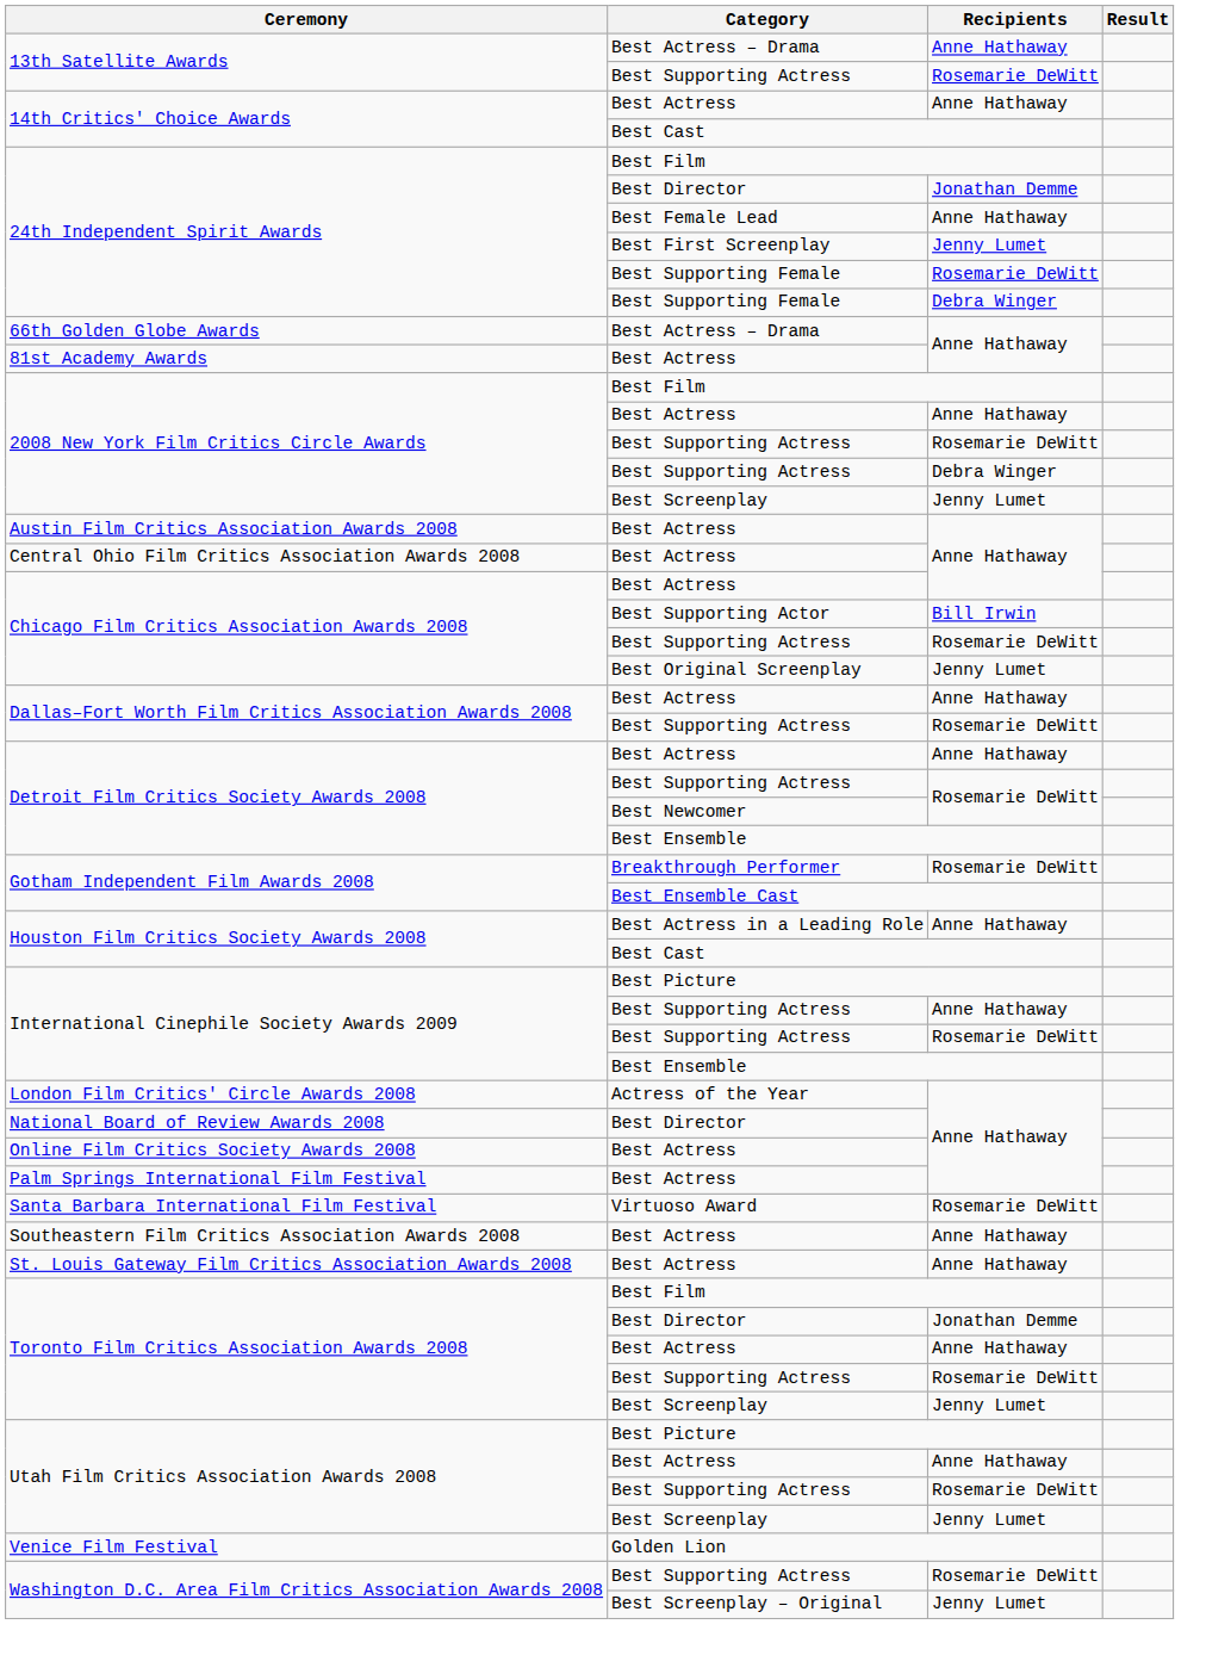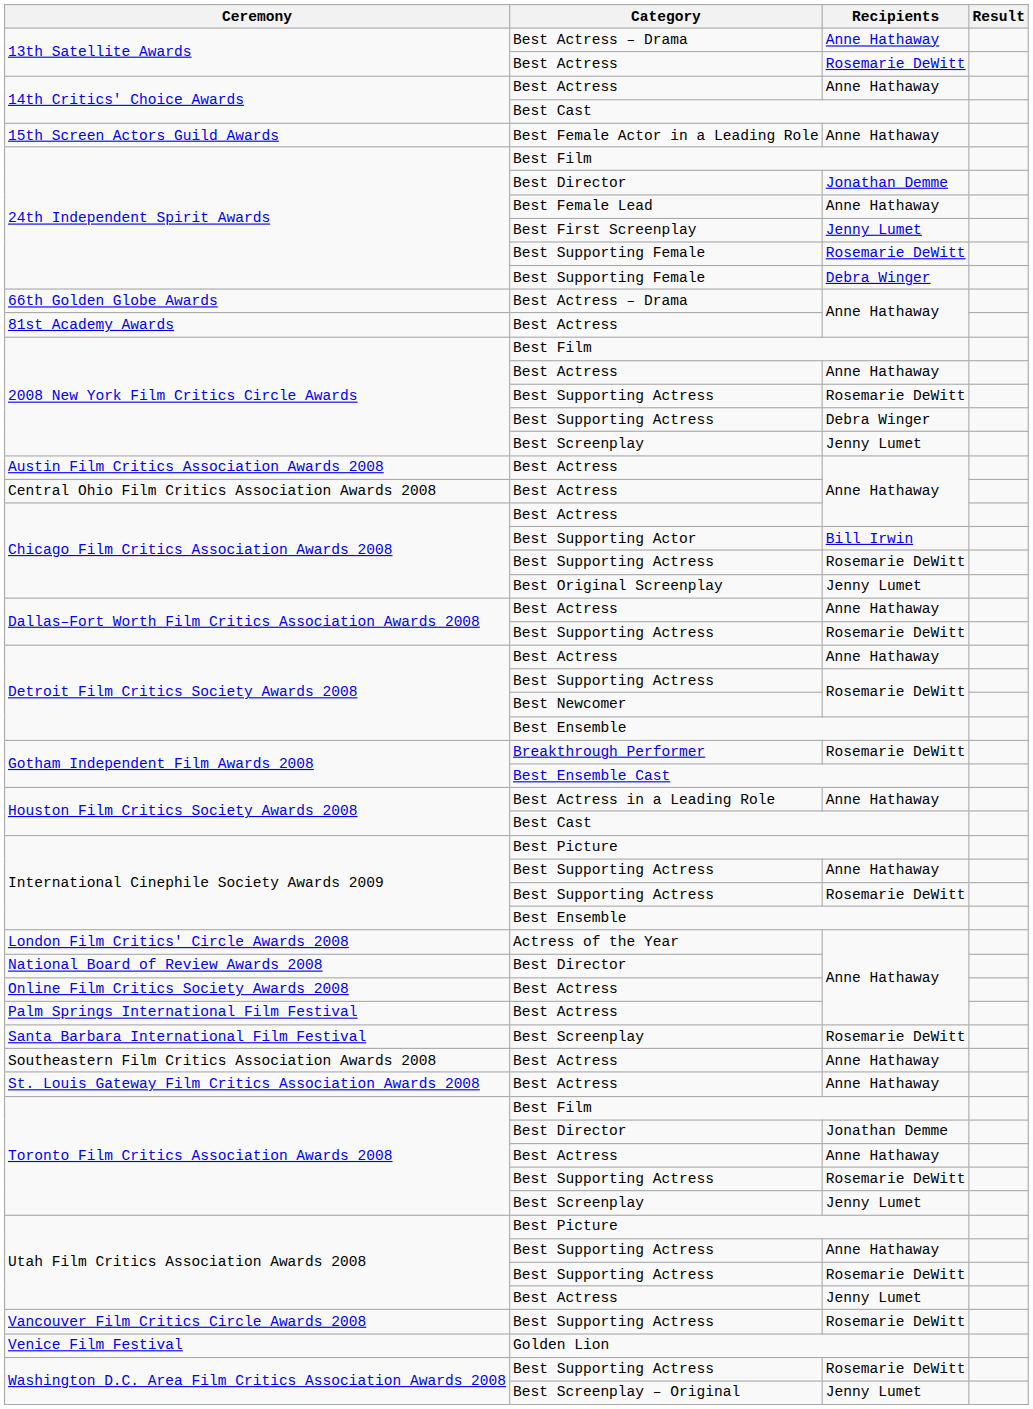 <table class="wikitable sortable">
 <tr>
 <th align="left">Ceremony</th>
 <th align="left">Category</th>
 <th align="left">Recipients</th>
 <th align="left">Result</th>
 </tr>
 <tr>
 <td rowspan="2"><a href='#'>13th Satellite Awards</a></td>
 <td>Best Actress – Drama</td>
 <td><a href='#'>Anne Hathaway</a></td>
 <td></td>
 </tr>
 <tr>
-<td>Best Supporting Actress</td>
+<td>Best Actress</td>
 <td><a href='#'>Rosemarie DeWitt</a></td>
 <td></td>
 </tr>
 <tr>
 <td rowspan="2"><a href='#'>14th Critics' Choice Awards</a></td>
 <td>Best Actress</td>
 <td>Anne Hathaway</td>
 <td></td>
 </tr>
 <tr>
 <td colspan="2">Best Cast</td>
+<td></td>
+</tr>
+<tr>
+<td><a href='#'>15th Screen Actors Guild Awards</a></td>
+<td>Best Female Actor in a Leading Role</td>
+<td>Anne Hathaway</td>
 <td></td>
 </tr>
 <tr>
 <td rowspan="6"><a href='#'>24th Independent Spirit Awards</a></td>
 <td colspan="2">Best Film</td>
 <td></td>
 </tr>
 <tr>
 <td>Best Director</td>
 <td><a href='#'>Jonathan Demme</a></td>
 <td></td>
 </tr>
 <tr>
 <td>Best Female Lead</td>
 <td>Anne Hathaway</td>
 <td></td>
 </tr>
 <tr>
 <td>Best First Screenplay</td>
 <td><a href='#'>Jenny Lumet</a></td>
 <td></td>
 </tr>
 <tr>
 <td>Best Supporting Female</td>
 <td><a href='#'>Rosemarie DeWitt</a></td>
 <td></td>
 </tr>
 <tr>
 <td>Best Supporting Female</td>
 <td><a href='#'>Debra Winger</a></td>
 <td></td>
 </tr>
 <tr>
 <td><a href='#'>66th Golden Globe Awards</a></td>
 <td>Best Actress – Drama</td>
 <td rowspan="2">Anne Hathaway</td>
 <td></td>
 </tr>
 <tr>
 <td><a href='#'>81st Academy Awards</a></td>
 <td>Best Actress</td>
 <td></td>
 </tr>
 <tr>
 <td rowspan="5"><a href='#'>2008 New York Film Critics Circle Awards</a></td>
 <td colspan="2">Best Film</td>
 <td></td>
 </tr>
 <tr>
 <td>Best Actress</td>
 <td>Anne Hathaway</td>
 <td></td>
 </tr>
 <tr>
 <td>Best Supporting Actress</td>
 <td>Rosemarie DeWitt</td>
 <td></td>
 </tr>
 <tr>
 <td>Best Supporting Actress</td>
 <td>Debra Winger</td>
 <td></td>
 </tr>
 <tr>
 <td>Best Screenplay</td>
 <td>Jenny Lumet</td>
 <td></td>
 </tr>
 <tr>
 <td><a href='#'>Austin Film Critics Association Awards 2008</a></td>
 <td>Best Actress</td>
 <td rowspan="3">Anne Hathaway</td>
 <td></td>
 </tr>
 <tr>
 <td>Central Ohio Film Critics Association Awards 2008</td>
 <td>Best Actress</td>
 <td></td>
 </tr>
 <tr>
 <td rowspan="4"><a href='#'>Chicago Film Critics Association Awards 2008</a></td>
 <td>Best Actress</td>
 <td></td>
 </tr>
 <tr>
 <td>Best Supporting Actor</td>
 <td><a href='#'>Bill Irwin</a></td>
 <td></td>
 </tr>
 <tr>
 <td>Best Supporting Actress</td>
 <td>Rosemarie DeWitt</td>
 <td></td>
 </tr>
 <tr>
 <td>Best Original Screenplay</td>
 <td>Jenny Lumet</td>
 <td></td>
 </tr>
 <tr>
 <td rowspan="2"><a href='#'>Dallas–Fort Worth Film Critics Association Awards 2008</a></td>
 <td>Best Actress</td>
 <td>Anne Hathaway</td>
 <td></td>
 </tr>
 <tr>
 <td>Best Supporting Actress</td>
 <td>Rosemarie DeWitt</td>
 <td></td>
 </tr>
 <tr>
 <td rowspan="4"><a href='#'>Detroit Film Critics Society Awards 2008</a></td>
 <td>Best Actress</td>
 <td>Anne Hathaway</td>
 <td></td>
 </tr>
 <tr>
 <td>Best Supporting Actress</td>
 <td rowspan="2">Rosemarie DeWitt</td>
 <td></td>
 </tr>
 <tr>
 <td>Best Newcomer</td>
 <td></td>
 </tr>
 <tr>
 <td colspan="2">Best Ensemble</td>
 <td></td>
 </tr>
 <tr>
 <td rowspan="2"><a href='#'>Gotham Independent Film Awards 2008</a></td>
 <td><a href='#'>Breakthrough Performer</a></td>
 <td>Rosemarie DeWitt</td>
 <td></td>
 </tr>
 <tr>
 <td colspan="2"><a href='#'>Best Ensemble Cast</a></td>
 <td></td>
 </tr>
 <tr>
 <td rowspan="2"><a href='#'>Houston Film Critics Society Awards 2008</a></td>
 <td>Best Actress in a Leading Role</td>
 <td>Anne Hathaway</td>
 <td></td>
 </tr>
 <tr>
 <td colspan="2">Best Cast</td>
 <td></td>
 </tr>
 <tr>
 <td rowspan="4">International Cinephile Society Awards 2009</td>
 <td colspan="2">Best Picture</td>
 <td></td>
 </tr>
 <tr>
 <td>Best Supporting Actress</td>
 <td>Anne Hathaway</td>
 <td></td>
 </tr>
 <tr>
 <td>Best Supporting Actress</td>
 <td>Rosemarie DeWitt</td>
 <td></td>
 </tr>
 <tr>
 <td colspan="2">Best Ensemble</td>
 <td></td>
 </tr>
 <tr>
 <td><a href='#'>London Film Critics' Circle Awards 2008</a></td>
 <td>Actress of the Year</td>
 <td rowspan="4">Anne Hathaway</td>
 <td></td>
 </tr>
 <tr>
 <td><a href='#'>National Board of Review Awards 2008</a></td>
 <td>Best Director</td>
 <td></td>
 </tr>
 <tr>
 <td><a href='#'>Online Film Critics Society Awards 2008</a></td>
 <td>Best Actress</td>
 <td></td>
 </tr>
 <tr>
 <td><a href='#'>Palm Springs International Film Festival</a></td>
 <td>Best Actress</td>
 <td></td>
 </tr>
 <tr>
 <td><a href='#'>Santa Barbara International Film Festival</a></td>
-<td>Virtuoso Award</td>
+<td>Best Screenplay</td>
 <td>Rosemarie DeWitt</td>
 <td></td>
 </tr>
 <tr>
 <td>Southeastern Film Critics Association Awards 2008</td>
 <td>Best Actress</td>
 <td>Anne Hathaway</td>
 <td></td>
 </tr>
 <tr>
 <td><a href='#'>St. Louis Gateway Film Critics Association Awards 2008</a></td>
 <td>Best Actress</td>
 <td>Anne Hathaway</td>
 <td></td>
 </tr>
 <tr>
 <td rowspan="5"><a href='#'>Toronto Film Critics Association Awards 2008</a></td>
 <td colspan="2">Best Film</td>
 <td></td>
 </tr>
 <tr>
 <td>Best Director</td>
 <td>Jonathan Demme</td>
 <td></td>
 </tr>
 <tr>
 <td>Best Actress</td>
 <td>Anne Hathaway</td>
 <td></td>
 </tr>
 <tr>
 <td>Best Supporting Actress</td>
 <td>Rosemarie DeWitt</td>
 <td></td>
 </tr>
 <tr>
 <td>Best Screenplay</td>
 <td>Jenny Lumet</td>
 <td></td>
 </tr>
 <tr>
 <td rowspan="4">Utah Film Critics Association Awards 2008</td>
 <td colspan="2">Best Picture</td>
 <td></td>
 </tr>
 <tr>
-<td>Best Actress</td>
+<td>Best Supporting Actress</td>
 <td>Anne Hathaway</td>
 <td></td>
 </tr>
 <tr>
 <td>Best Supporting Actress</td>
 <td>Rosemarie DeWitt</td>
 <td></td>
 </tr>
 <tr>
-<td>Best Screenplay</td>
+<td>Best Actress</td>
 <td>Jenny Lumet</td>
+<td></td>
+</tr>
+<tr>
+<td><a href='#'>Vancouver Film Critics Circle Awards 2008</a></td>
+<td>Best Supporting Actress</td>
+<td>Rosemarie DeWitt</td>
 <td></td>
 </tr>
 <tr>
 <td><a href='#'>Venice Film Festival</a></td>
 <td colspan="2">Golden Lion</td>
 <td></td>
 </tr>
 <tr>
 <td rowspan="2"><a href='#'>Washington D.C. Area Film Critics Association Awards 2008</a></td>
 <td>Best Supporting Actress</td>
 <td>Rosemarie DeWitt</td>
 <td></td>
 </tr>
 <tr>
 <td>Best Screenplay – Original</td>
 <td>Jenny Lumet</td>
 <td></td>
 </tr>
 </table>
